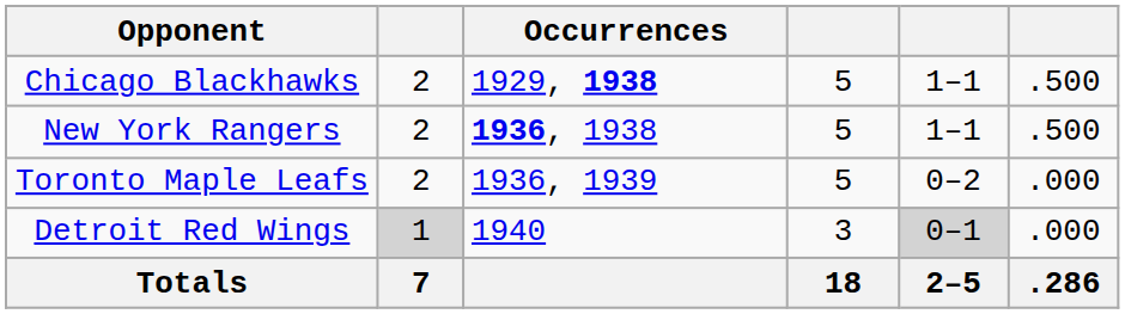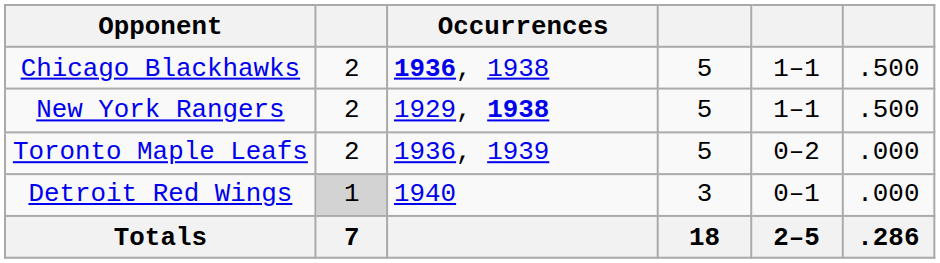 <table class="wikitable sortable" style="text-align: center; width: 75%;">
 <tr>
 <th width="150">Opponent</th>
 <th width="30"></th>
 <th>Occurrences</th>
 <th width="40"></th>
 <th width="40"></th>
 <th width="40"></th>
 </tr>
 <tr>
 <td><a href='#'>Chicago Blackhawks</a></td>
 <td>2</td>
-<td align=left><a href='#'>1929</a>, <strong><a href='#'>1938</a></strong></td>
+<td align=left><strong><a href='#'>1936</a></strong>, <a href='#'>1938</a></td>
 <td>5</td>
 <td>1–1</td>
 <td>.500</td>
 </tr>
 <tr>
 <td><a href='#'>New York Rangers</a></td>
 <td>2</td>
-<td align=left><strong><a href='#'>1936</a></strong>, <a href='#'>1938</a></td>
+<td align=left><a href='#'>1929</a>, <strong><a href='#'>1938</a></strong></td>
 <td>5</td>
 <td>1–1</td>
 <td>.500</td>
 </tr>
 <tr>
 <td><a href='#'>Toronto Maple Leafs</a></td>
 <td>2</td>
 <td align=left><a href='#'>1936</a>, <a href='#'>1939</a></td>
 <td>5</td>
 <td>0–2</td>
 <td>.000</td>
 </tr>
 <tr>
 <td><a href='#'>Detroit Red Wings</a></td>
 <td style="background: lightgrey;">1</td>
 <td align=left><a href='#'>1940</a></td>
 <td>3</td>
-<td style="background: lightgrey;">0–1</td>
+<td>0–1</td>
 <td>.000</td>
 </tr>
 <tr>
 <th width="150">Totals</th>
 <th width="30">7</th>
 <th></th>
 <th width="40">18</th>
 <th width="40">2–5</th>
 <th width="40">.286</th>
 </tr>
 </table>
